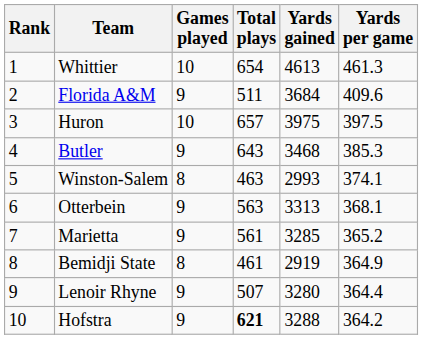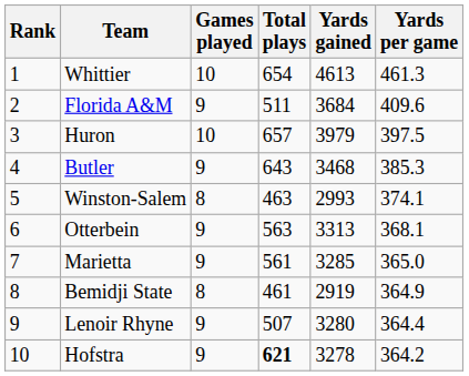 <table class="wikitable sortable">
 <tr>
 <th>Rank</th>
 <th>Team</th>
 <th>Games<br>played</th>
 <th>Total<br>plays</th>
 <th>Yards<br>gained</th>
 <th>Yards<br>per game</th>
 </tr>
 <tr>
 <td>1</td>
 <td>Whittier</td>
 <td>10</td>
 <td>654</td>
 <td>4613</td>
 <td>461.3</td>
 </tr>
 <tr>
 <td>2</td>
 <td><a href='#'>Florida A&M</a></td>
 <td>9</td>
 <td>511</td>
 <td>3684</td>
 <td>409.6</td>
 </tr>
 <tr>
 <td>3</td>
 <td>Huron</td>
 <td>10</td>
 <td>657</td>
-<td>3975</td>
+<td>3979</td>
 <td>397.5</td>
 </tr>
 <tr>
 <td>4</td>
 <td><a href='#'>Butler</a></td>
 <td>9</td>
 <td>643</td>
 <td>3468</td>
 <td>385.3</td>
 </tr>
 <tr>
 <td>5</td>
 <td>Winston-Salem</td>
 <td>8</td>
 <td>463</td>
 <td>2993</td>
 <td>374.1</td>
 </tr>
 <tr>
 <td>6</td>
 <td>Otterbein</td>
 <td>9</td>
 <td>563</td>
 <td>3313</td>
 <td>368.1</td>
 </tr>
 <tr>
 <td>7</td>
 <td>Marietta</td>
 <td>9</td>
 <td>561</td>
 <td>3285</td>
-<td>365.2</td>
+<td>365.0</td>
 </tr>
 <tr>
 <td>8</td>
 <td>Bemidji State</td>
 <td>8</td>
 <td>461</td>
 <td>2919</td>
 <td>364.9</td>
 </tr>
 <tr>
 <td>9</td>
 <td>Lenoir Rhyne</td>
 <td>9</td>
 <td>507</td>
 <td>3280</td>
 <td>364.4</td>
 </tr>
 <tr>
 <td>10</td>
 <td>Hofstra</td>
 <td>9</td>
 <td><strong>621</strong></td>
-<td>3288</td>
+<td>3278</td>
 <td>364.2</td>
 </tr>
 </table>
